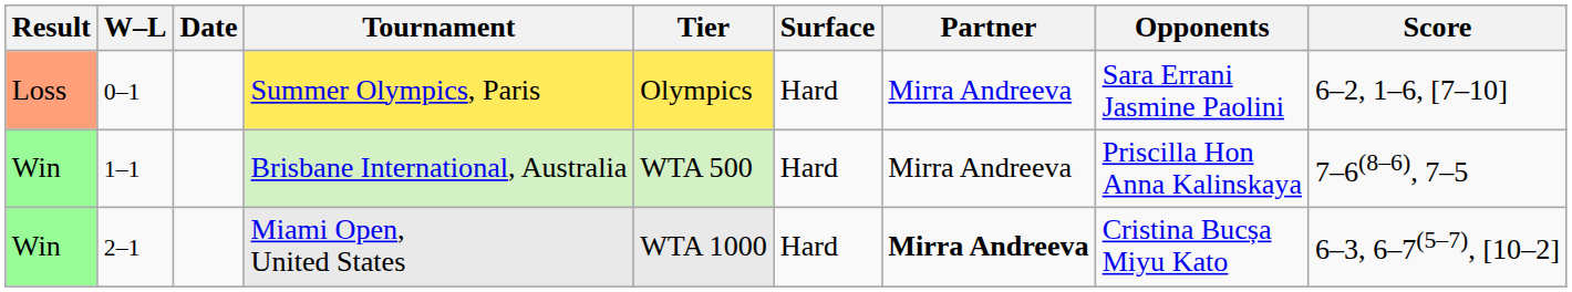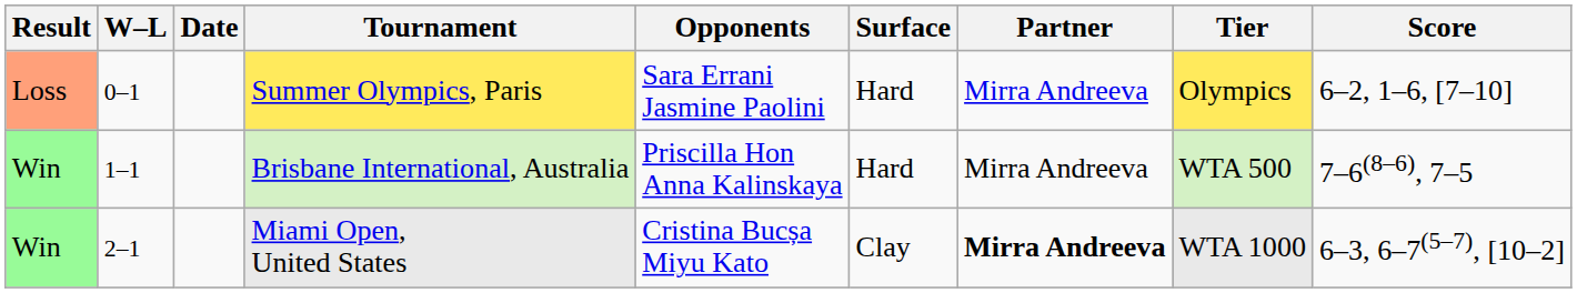 <table class="sortable wikitable">
 <tr>
 <th>Result</th>
 <th class="unsortable">W–L</th>
 <th>Date</th>
 <th>Tournament</th>
-<th>Tier</th>
+<th>Opponents</th>
 <th>Surface</th>
 <th>Partner</th>
-<th>Opponents</th>
+<th>Tier</th>
 <th class="unsortable">Score</th>
 </tr>
 <tr>
 <td bgcolor=FFA07A>Loss</td>
 <td><small>0–1</small></td>
 <td><a href='#'></a></td>
 <td bgcolor=FFEA5C><a href='#'>Summer Olympics</a>, Paris</td>
-<td bgcolor=FFEA5C>Olympics</td>
+<td> <a href='#'>Sara Errani</a> <br>  <a href='#'>Jasmine Paolini</a></td>
 <td>Hard</td>
 <td> <a href='#'>Mirra Andreeva</a></td>
-<td> <a href='#'>Sara Errani</a> <br>  <a href='#'>Jasmine Paolini</a></td>
+<td bgcolor=FFEA5C>Olympics</td>
 <td>6–2, 1–6, [7–10]</td>
 </tr>
 <tr>
 <td bgcolor=98FB98>Win</td>
 <td><small>1–1</small></td>
 <td><a href='#'></a></td>
 <td style=background:#d4f1c5><a href='#'>Brisbane International</a>, Australia</td>
-<td style=background:#d4f1c5>WTA 500</td>
+<td> <a href='#'>Priscilla Hon</a> <br>  <a href='#'>Anna Kalinskaya</a></td>
 <td>Hard</td>
 <td> Mirra Andreeva</td>
-<td> <a href='#'>Priscilla Hon</a> <br>  <a href='#'>Anna Kalinskaya</a></td>
+<td style=background:#d4f1c5>WTA 500</td>
 <td>7–6<sup>(8–6)</sup>, 7–5</td>
 </tr>
 <tr>
 <td bgcolor=98fb98>Win</td>
 <td><small>2–1</small></td>
 <td><a href='#'></a></td>
 <td bgcolor=#e9e9e9><a href='#'>Miami Open</a>, <br> United States</td>
+<td> <a href='#'>Cristina Bucșa</a><br> <a href='#'>Miyu Kato</a></td>
+<td>Clay</td>
+<td><strong> Mirra Andreeva</strong></td>
 <td bgcolor=#e9e9e9>WTA 1000</td>
-<td>Hard</td>
-<td><strong> Mirra Andreeva</strong></td>
-<td> <a href='#'>Cristina Bucșa</a><br> <a href='#'>Miyu Kato</a></td>
 <td>6–3, 6–7<sup>(5–7)</sup>, [10–2]</td>
 </tr>
 </table>
